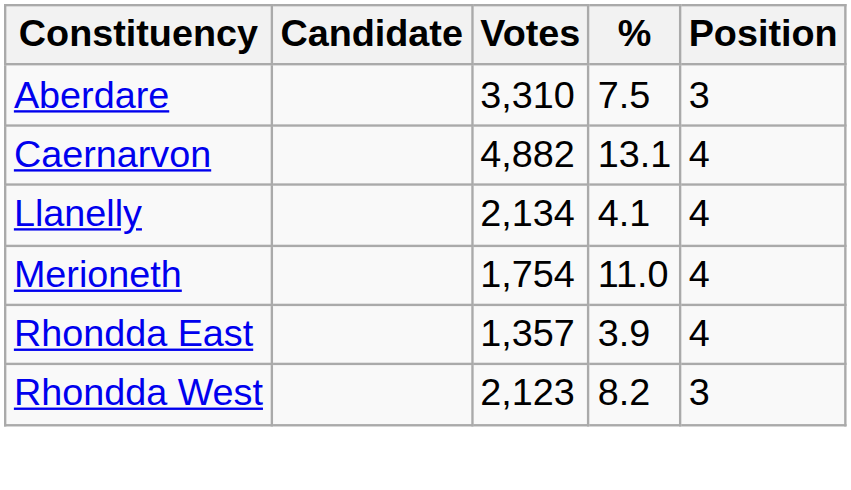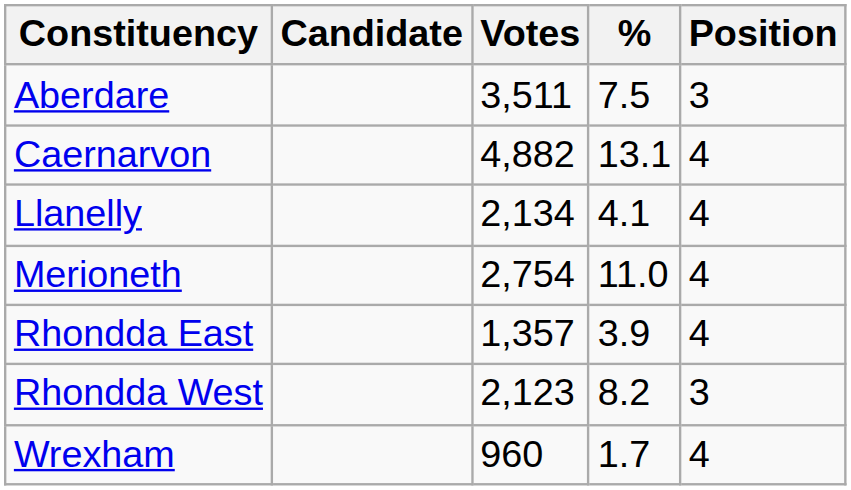 <table class="wikitable sortable">
 <tr>
 <th>Constituency</th>
 <th>Candidate</th>
 <th>Votes</th>
 <th>%</th>
 <th>Position</th>
 </tr>
 <tr>
 <td><a href='#'>Aberdare</a></td>
 <td></td>
-<td>3,310</td>
+<td>3,511</td>
 <td>7.5</td>
 <td>3</td>
 </tr>
 <tr>
 <td><a href='#'>Caernarvon</a></td>
 <td></td>
 <td>4,882</td>
 <td>13.1</td>
 <td>4</td>
 </tr>
 <tr>
 <td><a href='#'>Llanelly</a></td>
 <td></td>
 <td>2,134</td>
 <td>4.1</td>
 <td>4</td>
 </tr>
 <tr>
 <td><a href='#'>Merioneth</a></td>
 <td></td>
-<td>1,754</td>
+<td>2,754</td>
 <td>11.0</td>
 <td>4</td>
 </tr>
 <tr>
 <td><a href='#'>Rhondda East</a></td>
 <td></td>
 <td>1,357</td>
 <td>3.9</td>
 <td>4</td>
 </tr>
 <tr>
 <td><a href='#'>Rhondda West</a></td>
 <td></td>
 <td>2,123</td>
 <td>8.2</td>
 <td>3</td>
 </tr>
+<tr>
+<td><a href='#'>Wrexham</a></td>
+<td></td>
+<td>960</td>
+<td>1.7</td>
+<td>4</td>
+</tr>
 </table>
